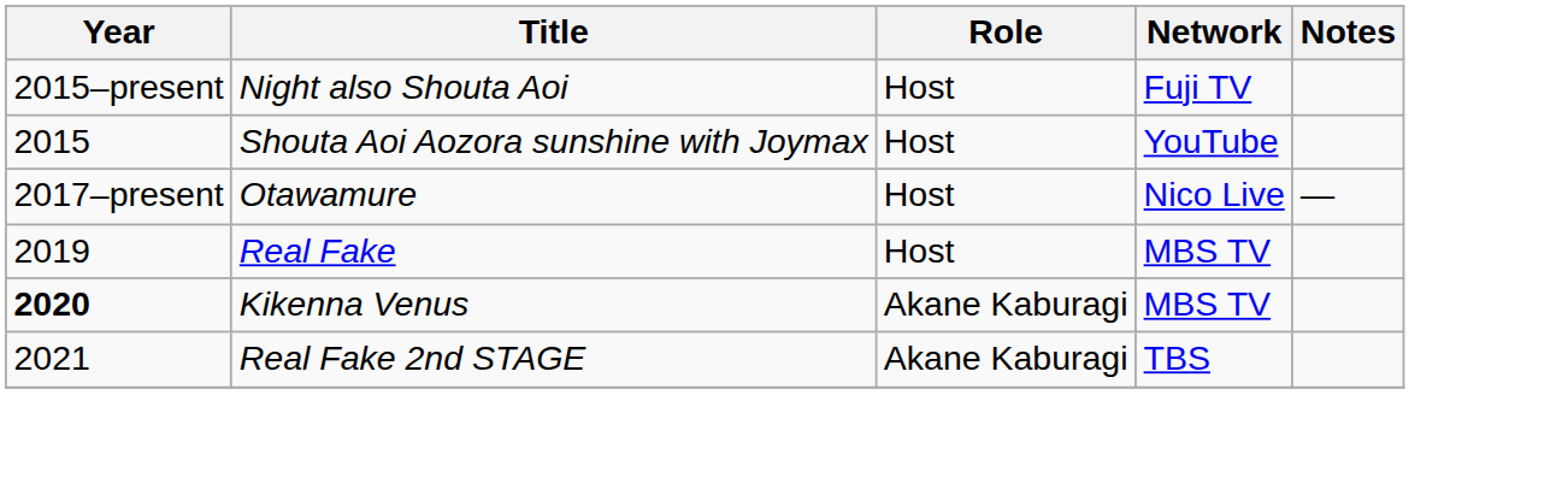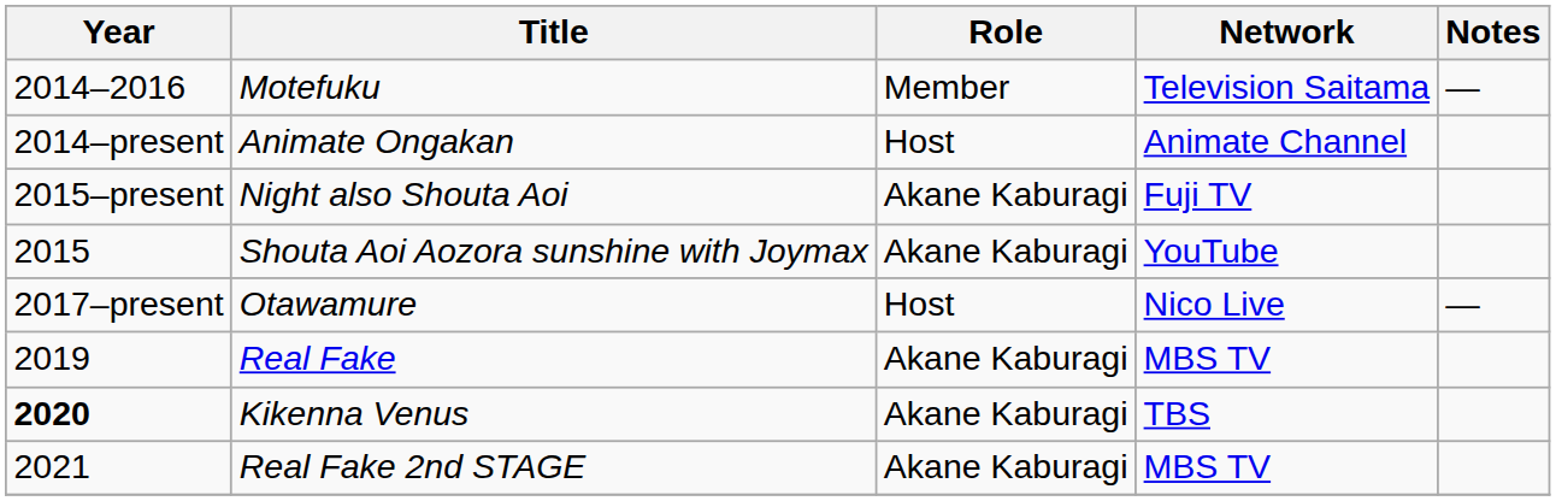 <table class="wikitable sortable">
 <tr>
 <th>Year</th>
 <th>Title</th>
 <th>Role</th>
 <th>Network</th>
 <th class="unsortable">Notes</th>
 </tr>
 <tr>
+<td>2014–2016</td>
+<td><em>Motefuku</em></td>
+<td>Member</td>
+<td><a href='#'>Television Saitama</a></td>
+<td>—</td>
+</tr>
+<tr>
+<td>2014–present</td>
+<td><em>Animate Ongakan</em></td>
+<td>Host</td>
+<td><a href='#'>Animate Channel</a></td>
+<td></td>
+</tr>
+<tr>
 <td>2015–present</td>
 <td><em>Night also Shouta Aoi</em></td>
-<td>Host</td>
+<td>Akane Kaburagi</td>
 <td><a href='#'>Fuji TV</a></td>
 <td></td>
 </tr>
 <tr>
 <td>2015</td>
 <td><em>Shouta Aoi Aozora sunshine with Joymax</em></td>
-<td>Host</td>
+<td>Akane Kaburagi</td>
 <td><a href='#'>YouTube</a></td>
 <td></td>
 </tr>
 <tr>
 <td>2017–present</td>
 <td><em>Otawamure</em></td>
 <td>Host</td>
 <td><a href='#'>Nico Live</a></td>
 <td>—</td>
 </tr>
 <tr>
 <td>2019</td>
 <td><em><a href='#'>Real Fake</a></em></td>
-<td>Host</td>
+<td>Akane Kaburagi</td>
 <td><a href='#'>MBS TV</a></td>
 <td></td>
 </tr>
 <tr>
 <td><strong>2020</strong></td>
 <td><em>Kikenna Venus</em></td>
 <td>Akane Kaburagi</td>
-<td><a href='#'>MBS TV</a></td>
+<td><a href='#'>TBS</a></td>
 <td></td>
 </tr>
 <tr>
 <td>2021</td>
 <td><em>Real Fake 2nd STAGE</em></td>
 <td>Akane Kaburagi</td>
-<td><a href='#'>TBS</a></td>
+<td><a href='#'>MBS TV</a></td>
 <td></td>
 </tr>
 <tr>
 </tr>
 </table>
